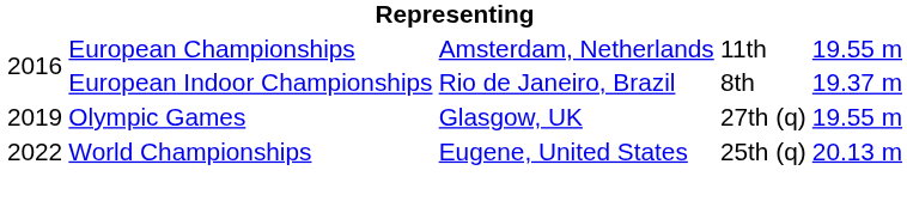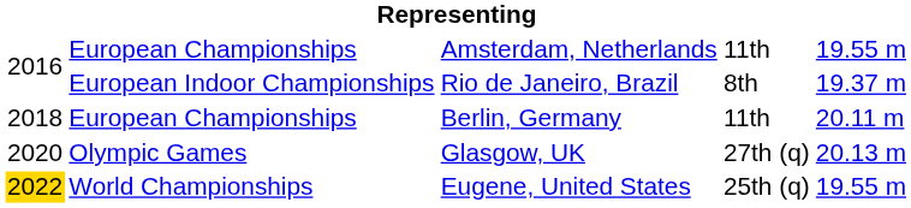 <table>
 <tr>
 <th colspan="5">Representing </th>
 </tr>
 <tr>
 <td rowspan=2>2016</td>
 <td><a href='#'>European Championships</a></td>
 <td><a href='#'>Amsterdam, Netherlands</a></td>
 <td>11th</td>
 <td><a href='#'>19.55 m</a></td>
 </tr>
 <tr>
 <td><a href='#'>European Indoor Championships</a></td>
 <td><a href='#'>Rio de Janeiro, Brazil</a></td>
 <td>8th</td>
 <td><a href='#'>19.37 m</a></td>
 </tr>
 <tr>
-<td>2019</td>
+<td>2018</td>
+<td><a href='#'>European Championships</a></td>
+<td><a href='#'>Berlin, Germany</a></td>
+<td>11th</td>
+<td><a href='#'>20.11 m</a></td>
+</tr>
+<tr>
+<td>2020</td>
 <td><a href='#'>Olympic Games</a></td>
 <td><a href='#'>Glasgow, UK</a></td>
 <td>27th (q)</td>
-<td><a href='#'>19.55 m</a></td>
+<td><a href='#'>20.13 m</a></td>
 </tr>
 <tr>
-<td>2022</td>
+<td style="background: gold;">2022</td>
 <td><a href='#'>World Championships</a></td>
 <td><a href='#'>Eugene, United States</a></td>
 <td>25th (q)</td>
-<td><a href='#'>20.13 m</a></td>
+<td><a href='#'>19.55 m</a></td>
 </tr>
 <tr>
 </tr>
 </table>
